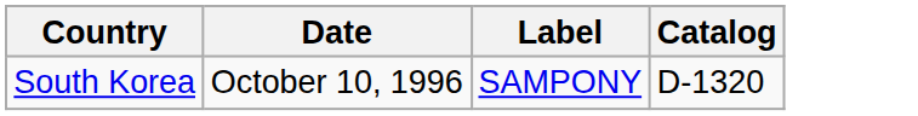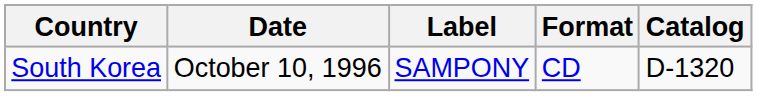 <table class="wikitable" style="font-size:85%;">
 <tr>
 <th>Country</th>
 <th>Date</th>
 <th>Label</th>
+<th>Format</th>
 <th>Catalog</th>
 </tr>
 <tr>
 <td><a href='#'>South Korea</a></td>
 <td>October 10, 1996</td>
 <td><a href='#'>SAMPONY</a></td>
+<td><a href='#'>CD</a></td>
 <td>D-1320</td>
 </tr>
 </table>
